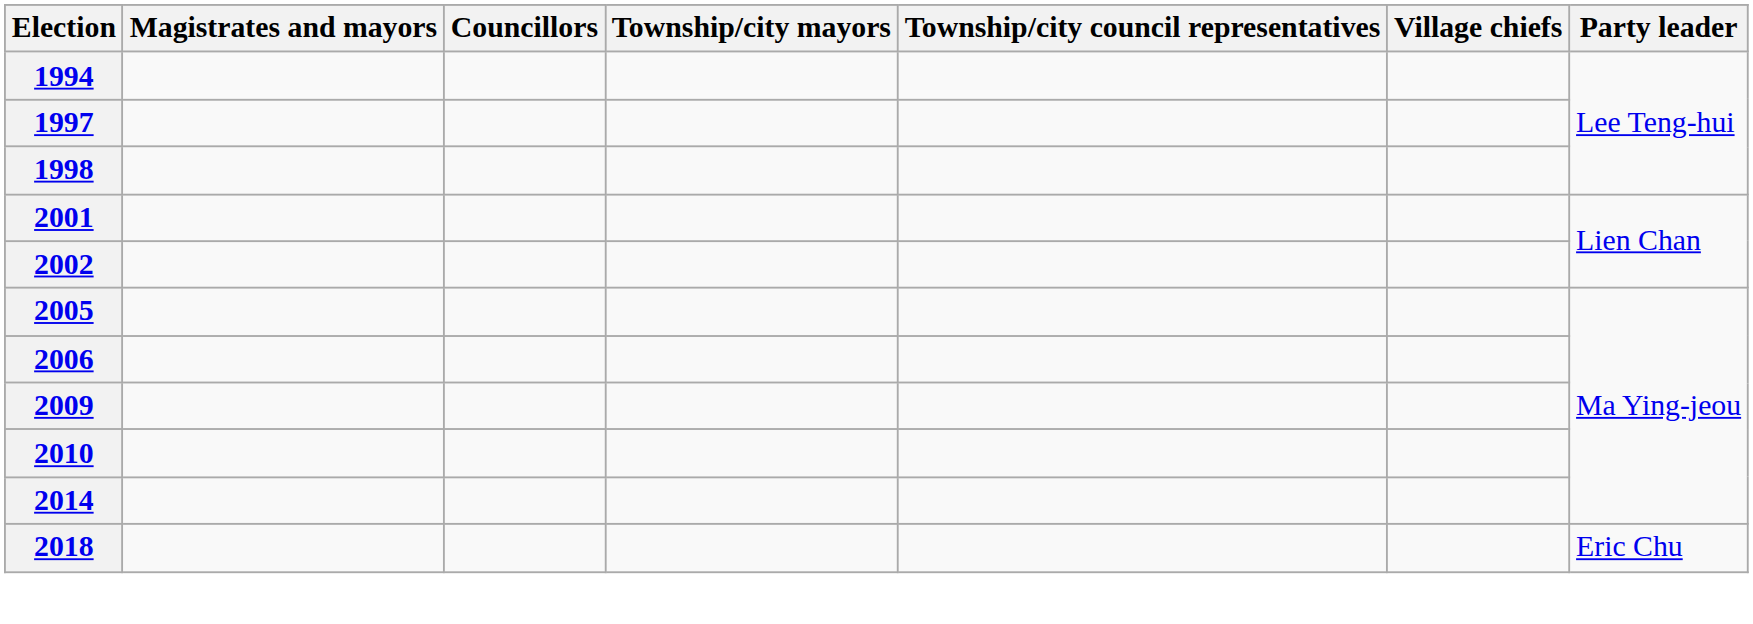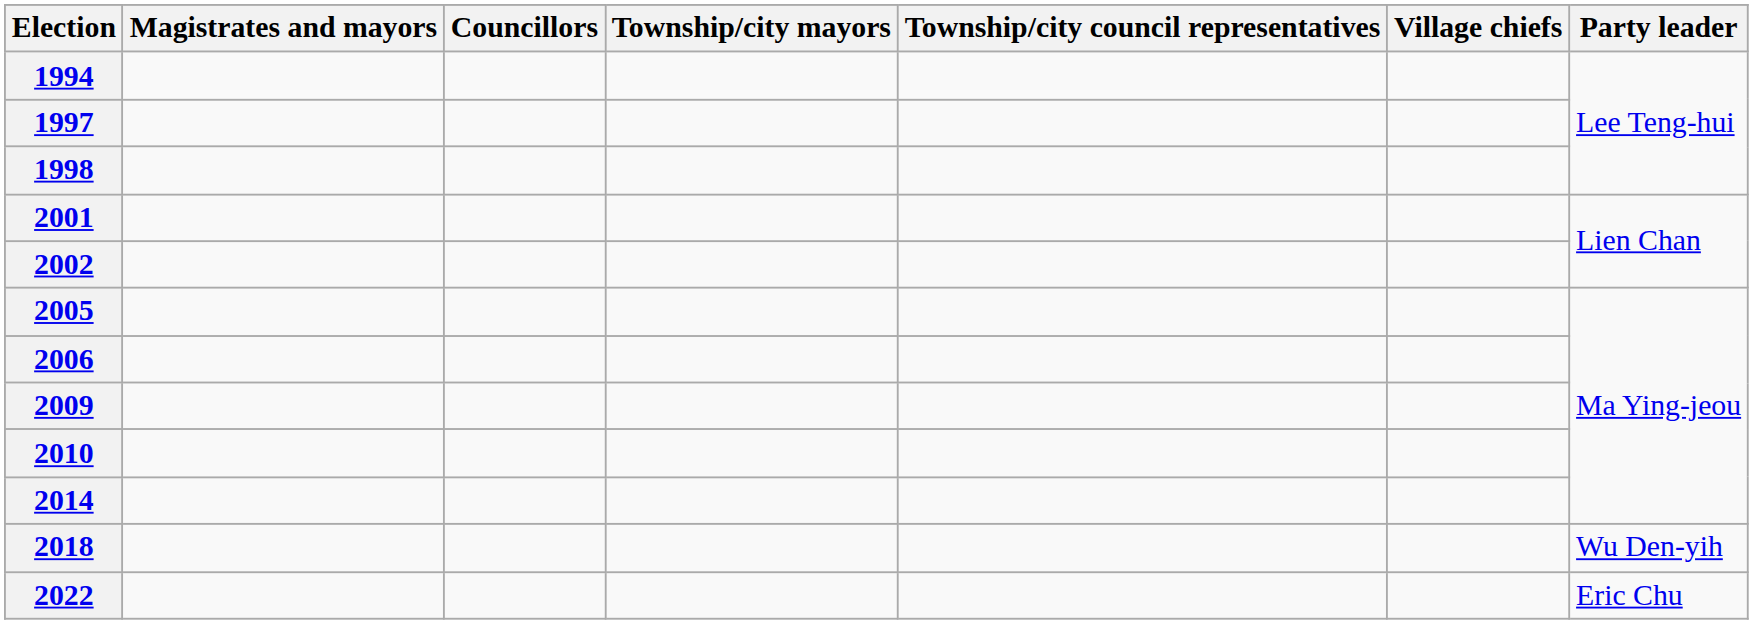 <table class=wikitable>
 <tr>
 <th>Election</th>
 <th>Magistrates and mayors</th>
 <th>Councillors</th>
 <th>Township/city mayors</th>
 <th>Township/city council representatives</th>
 <th>Village chiefs</th>
 <th>Party leader</th>
 </tr>
 <tr>
 <th><a href='#'>1994</a><br></th>
 <td></td>
 <td></td>
 <td></td>
 <td></td>
 <td></td>
 <td rowspan="3"><a href='#'>Lee Teng-hui</a></td>
 </tr>
 <tr>
 <th><a href='#'>1997</a></th>
 <td></td>
 <td></td>
 <td></td>
 <td></td>
 <td></td>
 </tr>
 <tr>
 <th><a href='#'>1998</a><br></th>
 <td></td>
 <td></td>
 <td></td>
 <td></td>
 <td></td>
 </tr>
 <tr>
 <th><a href='#'>2001</a></th>
 <td></td>
 <td></td>
 <td></td>
 <td></td>
 <td></td>
 <td rowspan="2"><a href='#'>Lien Chan</a></td>
 </tr>
 <tr>
 <th><a href='#'>2002</a><br></th>
 <td></td>
 <td></td>
 <td></td>
 <td></td>
 <td></td>
 </tr>
 <tr>
 <th><a href='#'>2005</a></th>
 <td></td>
 <td></td>
 <td></td>
 <td></td>
 <td></td>
 <td rowspan="5"><a href='#'>Ma Ying-jeou</a></td>
 </tr>
 <tr>
 <th><a href='#'>2006</a><br></th>
 <td></td>
 <td></td>
 <td></td>
 <td></td>
 <td></td>
 </tr>
 <tr>
 <th><a href='#'>2009</a></th>
 <td></td>
 <td></td>
 <td></td>
 <td></td>
 <td></td>
 </tr>
 <tr>
 <th><a href='#'>2010</a><br></th>
 <td></td>
 <td></td>
 <td></td>
 <td></td>
 <td></td>
 </tr>
 <tr>
 <th><a href='#'>2014</a><br></th>
 <td></td>
 <td></td>
 <td></td>
 <td></td>
 <td></td>
 </tr>
 <tr>
 <th><a href='#'>2018</a><br></th>
 <td></td>
 <td></td>
 <td></td>
 <td></td>
 <td></td>
+<td><a href='#'>Wu Den-yih</a></td>
+</tr>
+<tr>
+<th><a href='#'>2022</a><br></th>
+<td></td>
+<td></td>
+<td></td>
+<td></td>
+<td></td>
 <td><a href='#'>Eric Chu</a></td>
 </tr>
 </table>
